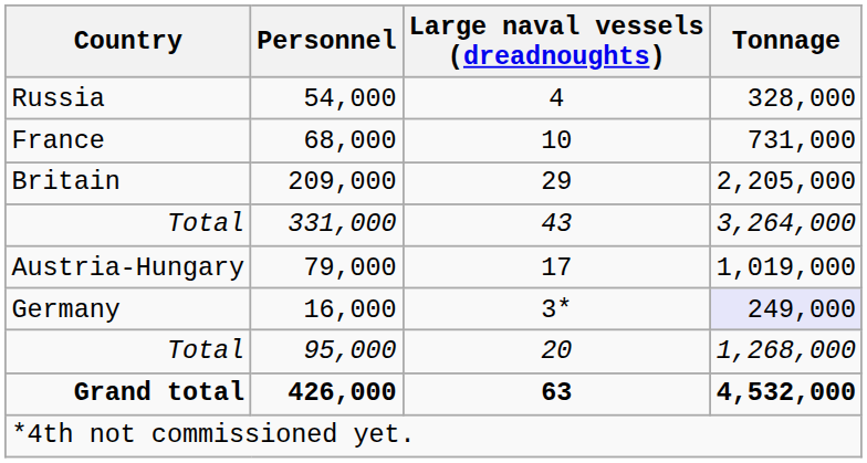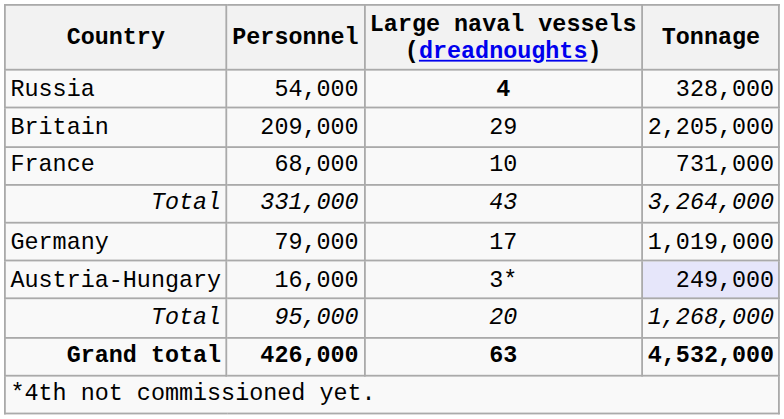 <table class="wikitable">
 <tr>
 <th>Country</th>
 <th>Personnel</th>
 <th>Large naval vessels <br>(<a href='#'>dreadnoughts</a>)</th>
 <th>Tonnage</th>
 </tr>
 <tr>
 <td>Russia</td>
 <td style="text-align: right">54,000</td>
-<td style="text-align: center">4</td>
+<td style="text-align: center"><strong>4</strong></td>
 <td style="text-align: right">328,000</td>
+</tr>
+<tr>
+<td>Britain</td>
+<td style="text-align: right">209,000</td>
+<td style="text-align: center">29</td>
+<td style="text-align: right">2,205,000</td>
 </tr>
 <tr>
 <td>France</td>
 <td style="text-align: right">68,000</td>
 <td style="text-align: center">10</td>
 <td style="text-align: right">731,000</td>
 </tr>
 <tr>
-<td>Britain</td>
-<td style="text-align: right">209,000</td>
-<td style="text-align: center">29</td>
-<td style="text-align: right">2,205,000</td>
-</tr>
-<tr>
 <td style="text-align: right"><em>Total</em></td>
 <td style="text-align: right"><em>331,000</em></td>
 <td style="text-align: center"><em>43</em></td>
 <td style="text-align: right"><em>3,264,000</em></td>
 </tr>
 <tr>
-<td>Austria-Hungary</td>
+<td>Germany</td>
 <td style="text-align: right">79,000</td>
 <td style="text-align: center">17</td>
 <td style="text-align: right">1,019,000</td>
 </tr>
 <tr>
-<td>Germany</td>
+<td>Austria-Hungary</td>
 <td style="text-align: right">16,000</td>
 <td style="text-align: center">3*</td>
 <td style="background: lavender; text-align: right">249,000</td>
 </tr>
 <tr>
 <td style="text-align: right"><em>Total</em></td>
 <td style="text-align: right"><em>95,000</em></td>
 <td style="text-align: center"><em>20</em></td>
 <td style="text-align: right"><em>1,268,000</em></td>
 </tr>
 <tr>
 <td style="text-align: right"><strong>Grand total</strong></td>
 <td style="text-align: right"><strong>426,000</strong></td>
 <td style="text-align: center"><strong>63</strong></td>
 <td style="text-align: right"><strong>4,532,000</strong></td>
 </tr>
 <tr>
 <td colspan=4>*4th not commissioned yet.</td>
 </tr>
 </table>
